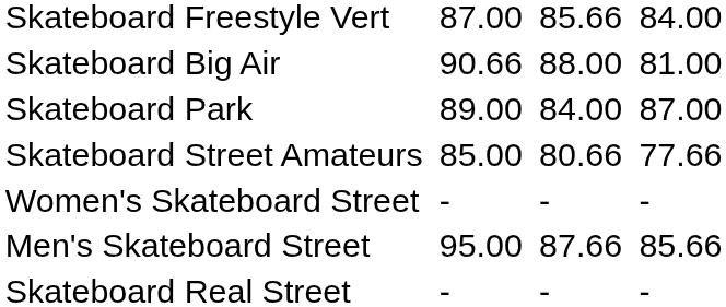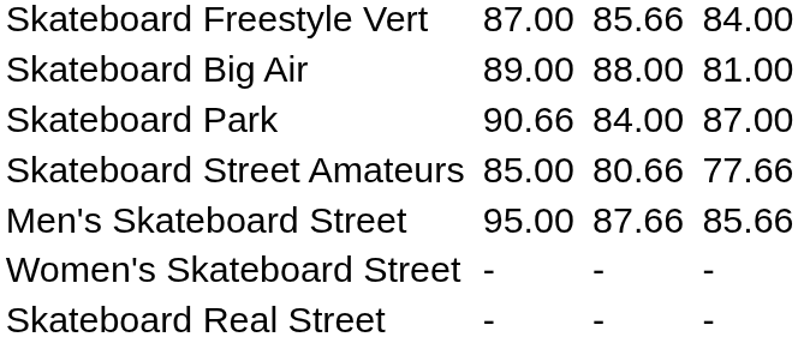 <table>
 <tr>
 <td>Skateboard Freestyle Vert</td>
 <td></td>
 <td>87.00</td>
 <td></td>
 <td>85.66</td>
 <td></td>
 <td>84.00</td>
 </tr>
 <tr>
 <td>Skateboard Big Air</td>
 <td></td>
-<td>90.66</td>
+<td>89.00</td>
 <td></td>
 <td>88.00</td>
 <td></td>
 <td>81.00</td>
 </tr>
 <tr>
 <td>Skateboard Park</td>
 <td></td>
-<td>89.00</td>
+<td>90.66</td>
 <td></td>
 <td>84.00</td>
 <td></td>
 <td>87.00</td>
 </tr>
 <tr>
 <td>Skateboard Street Amateurs</td>
 <td></td>
 <td>85.00</td>
 <td></td>
 <td>80.66</td>
 <td></td>
 <td>77.66</td>
 </tr>
 <tr>
+<td>Men's Skateboard Street</td>
+<td></td>
+<td>95.00</td>
+<td></td>
+<td>87.66</td>
+<td></td>
+<td>85.66</td>
+</tr>
+<tr>
 <td>Women's Skateboard Street</td>
 <td></td>
 <td>-</td>
 <td></td>
 <td>-</td>
 <td></td>
 <td>-</td>
-</tr>
-<tr>
-<td>Men's Skateboard Street</td>
-<td></td>
-<td>95.00</td>
-<td></td>
-<td>87.66</td>
-<td></td>
-<td>85.66</td>
 </tr>
 <tr>
 <td>Skateboard Real Street</td>
 <td></td>
 <td>-</td>
 <td></td>
 <td>-</td>
 <td></td>
 <td>-</td>
 </tr>
 </table>
